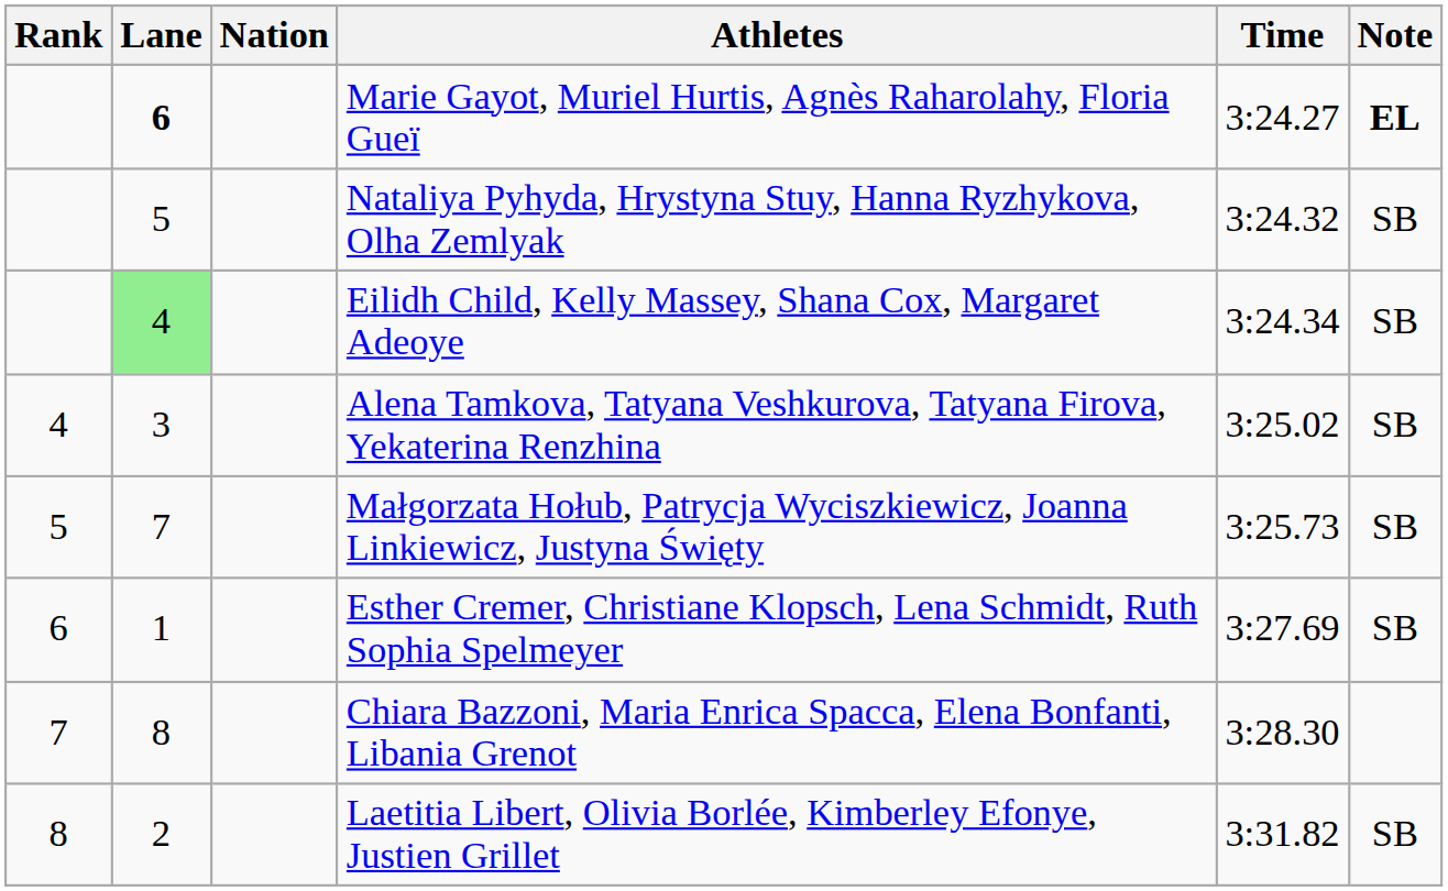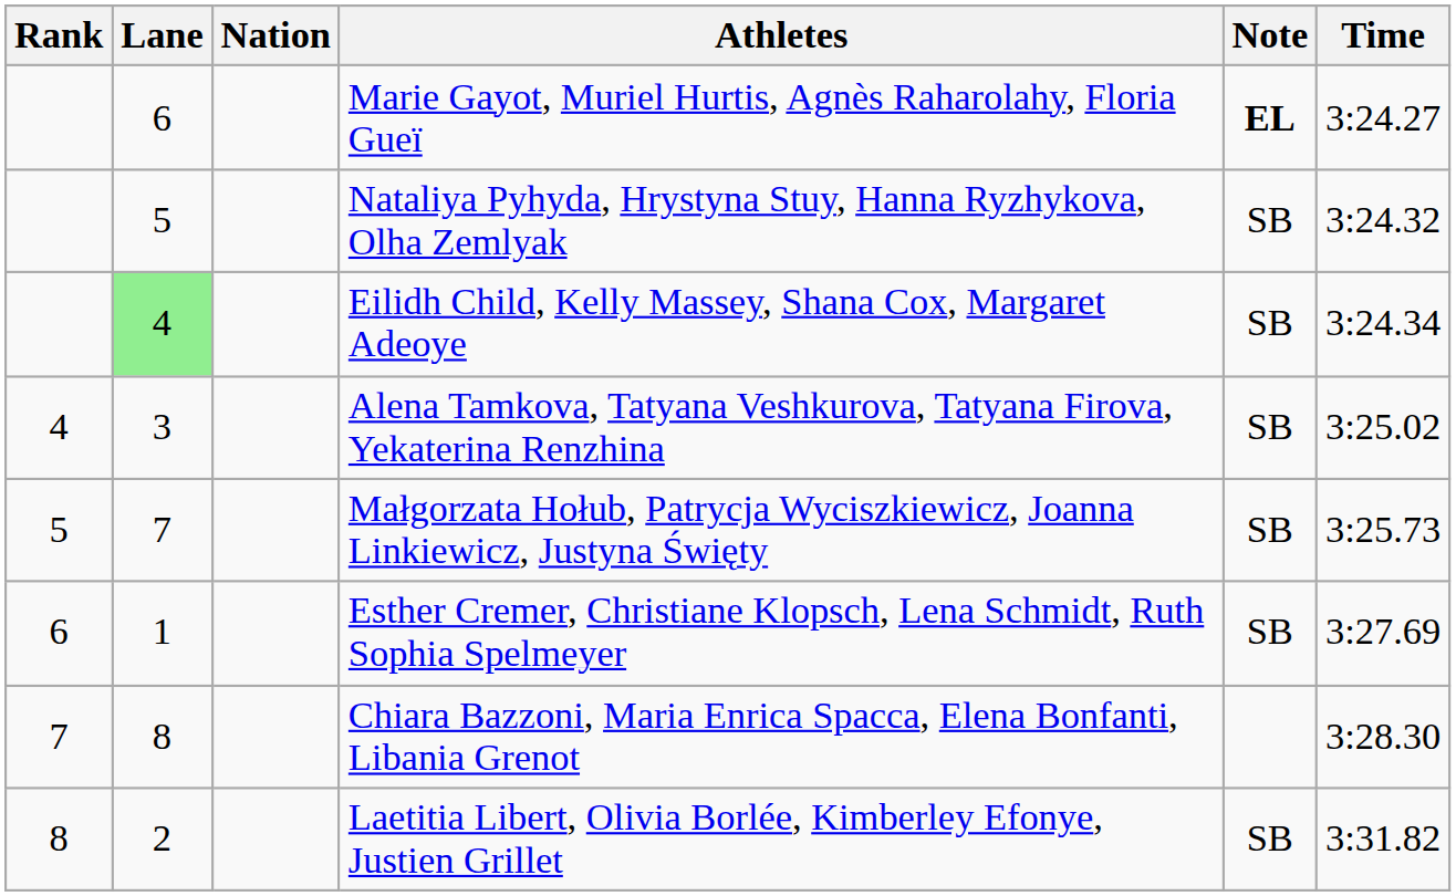 <table class="wikitable sortable" style="text-align:center">
 <tr>
 <th>Rank</th>
 <th>Lane</th>
 <th>Nation</th>
 <th>Athletes</th>
+<th>Note</th>
 <th>Time</th>
-<th>Note</th>
 </tr>
 <tr>
 <td></td>
-<td><strong>6</strong></td>
+<td>6</td>
 <td align=left></td>
 <td align=left><a href='#'>Marie Gayot</a>, <a href='#'>Muriel Hurtis</a>, <a href='#'>Agnès Raharolahy</a>, <a href='#'>Floria Gueï</a></td>
+<td><strong>EL</strong></td>
 <td>3:24.27</td>
-<td><strong>EL</strong></td>
 </tr>
 <tr>
 <td></td>
 <td>5</td>
 <td align=left></td>
 <td align=left><a href='#'>Nataliya Pyhyda</a>, <a href='#'>Hrystyna Stuy</a>, <a href='#'>Hanna Ryzhykova</a>, <a href='#'>Olha Zemlyak</a></td>
+<td>SB</td>
 <td>3:24.32</td>
-<td>SB</td>
 </tr>
 <tr>
 <td></td>
 <td style="background: lightgreen;">4</td>
 <td align=left></td>
 <td align=left><a href='#'>Eilidh Child</a>, <a href='#'>Kelly Massey</a>, <a href='#'>Shana Cox</a>, <a href='#'>Margaret Adeoye</a></td>
+<td>SB</td>
 <td>3:24.34</td>
-<td>SB</td>
 </tr>
 <tr>
 <td>4</td>
 <td>3</td>
 <td align=left></td>
 <td align=left><a href='#'>Alena Tamkova</a>, <a href='#'>Tatyana Veshkurova</a>, <a href='#'>Tatyana Firova</a>, <a href='#'>Yekaterina Renzhina</a></td>
+<td>SB</td>
 <td>3:25.02</td>
-<td>SB</td>
 </tr>
 <tr>
 <td>5</td>
 <td>7</td>
 <td align=left></td>
 <td align=left><a href='#'>Małgorzata Hołub</a>, <a href='#'>Patrycja Wyciszkiewicz</a>, <a href='#'>Joanna Linkiewicz</a>, <a href='#'>Justyna Święty</a></td>
+<td>SB</td>
 <td>3:25.73</td>
-<td>SB</td>
 </tr>
 <tr>
 <td>6</td>
 <td>1</td>
 <td align=left></td>
 <td align=left><a href='#'>Esther Cremer</a>, <a href='#'>Christiane Klopsch</a>, <a href='#'>Lena Schmidt</a>, <a href='#'>Ruth Sophia Spelmeyer</a></td>
+<td>SB</td>
 <td>3:27.69</td>
-<td>SB</td>
 </tr>
 <tr>
 <td>7</td>
 <td>8</td>
 <td align=left></td>
 <td align=left><a href='#'>Chiara Bazzoni</a>, <a href='#'>Maria Enrica Spacca</a>, <a href='#'>Elena Bonfanti</a>, <a href='#'>Libania Grenot</a></td>
+<td></td>
 <td>3:28.30</td>
-<td></td>
 </tr>
 <tr>
 <td>8</td>
 <td>2</td>
 <td align=left></td>
 <td align=left><a href='#'>Laetitia Libert</a>, <a href='#'>Olivia Borlée</a>, <a href='#'>Kimberley Efonye</a>, <a href='#'>Justien Grillet</a></td>
+<td>SB</td>
 <td>3:31.82</td>
-<td>SB</td>
 </tr>
 </table>
